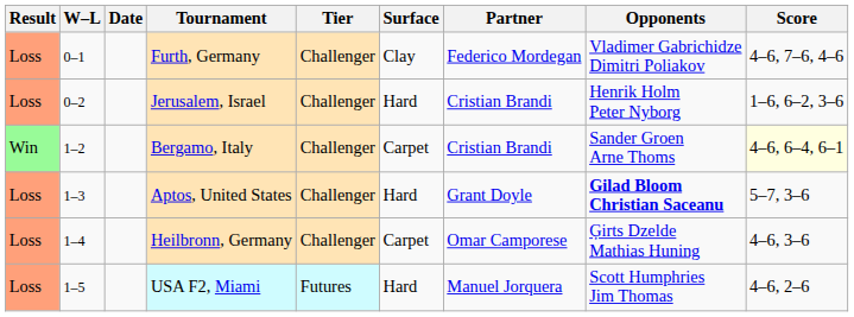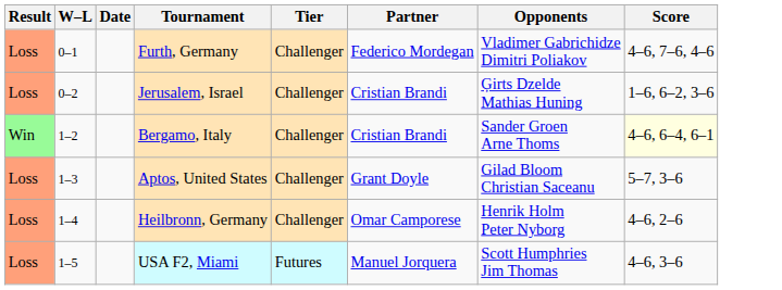 <table class="sortable wikitable">
 <tr>
 <th>Result</th>
 <th class="unsortable">W–L</th>
 <th>Date</th>
 <th>Tournament</th>
 <th>Tier</th>
-<th>Surface</th>
 <th>Partner</th>
 <th>Opponents</th>
 <th class="unsortable">Score</th>
 </tr>
 <tr>
 <td style="background:#ffa07a;">Loss</td>
 <td><small>0–1</small></td>
 <td></td>
 <td style="background:moccasin;"><a href='#'>Furth</a>, Germany</td>
 <td style="background:moccasin;">Challenger</td>
-<td>Clay</td>
 <td> <a href='#'>Federico Mordegan</a></td>
 <td> <a href='#'>Vladimer Gabrichidze</a> <br>  <a href='#'>Dimitri Poliakov</a></td>
 <td>4–6, 7–6, 4–6</td>
 </tr>
 <tr>
 <td style="background:#ffa07a;">Loss</td>
 <td><small>0–2</small></td>
 <td></td>
 <td style="background:moccasin;"><a href='#'>Jerusalem</a>, Israel</td>
 <td style="background:moccasin;">Challenger</td>
-<td>Hard</td>
 <td> <a href='#'>Cristian Brandi</a></td>
-<td> <a href='#'>Henrik Holm</a> <br>  <a href='#'>Peter Nyborg</a></td>
+<td> <a href='#'>Ģirts Dzelde</a> <br>  <a href='#'>Mathias Huning</a></td>
 <td>1–6, 6–2, 3–6</td>
 </tr>
 <tr>
 <td style="background:#98fb98;">Win</td>
 <td><small>1–2</small></td>
 <td></td>
 <td style="background:moccasin;"><a href='#'>Bergamo</a>, Italy</td>
 <td style="background:moccasin;">Challenger</td>
-<td>Carpet</td>
 <td> <a href='#'>Cristian Brandi</a></td>
 <td> <a href='#'>Sander Groen</a> <br>  <a href='#'>Arne Thoms</a></td>
 <td style="background: lightyellow;">4–6, 6–4, 6–1</td>
 </tr>
 <tr>
 <td style="background:#ffa07a;">Loss</td>
 <td><small>1–3</small></td>
 <td></td>
 <td style="background:moccasin;"><a href='#'>Aptos</a>, United States</td>
 <td style="background:moccasin;">Challenger</td>
-<td>Hard</td>
 <td> <a href='#'>Grant Doyle</a></td>
-<td><strong> <a href='#'>Gilad Bloom</a> <br>  <a href='#'>Christian Saceanu</a></strong></td>
+<td> <a href='#'>Gilad Bloom</a> <br>  <a href='#'>Christian Saceanu</a></td>
 <td>5–7, 3–6</td>
 </tr>
 <tr>
 <td style="background:#ffa07a;">Loss</td>
 <td><small>1–4</small></td>
 <td></td>
 <td style="background:moccasin;"><a href='#'>Heilbronn</a>, Germany</td>
 <td style="background:moccasin;">Challenger</td>
-<td>Carpet</td>
 <td> <a href='#'>Omar Camporese</a></td>
-<td> <a href='#'>Ģirts Dzelde</a> <br>  <a href='#'>Mathias Huning</a></td>
-<td>4–6, 3–6</td>
+<td> <a href='#'>Henrik Holm</a> <br>  <a href='#'>Peter Nyborg</a></td>
+<td>4–6, 2–6</td>
 </tr>
 <tr>
 <td style="background:#ffa07a;">Loss</td>
 <td><small>1–5</small></td>
 <td></td>
 <td style="background:#cffcff;">USA F2, <a href='#'>Miami</a></td>
 <td style="background:#cffcff;">Futures</td>
-<td>Hard</td>
 <td> <a href='#'>Manuel Jorquera</a></td>
 <td> <a href='#'>Scott Humphries</a> <br>  <a href='#'>Jim Thomas</a></td>
-<td>4–6, 2–6</td>
+<td>4–6, 3–6</td>
 </tr>
 </table>
